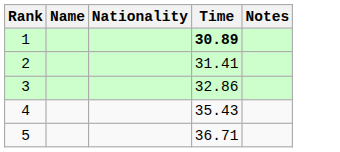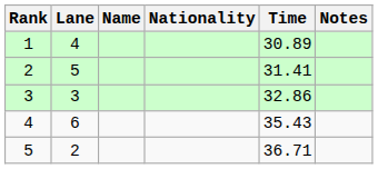 <table class="wikitable sortable" style="text-align:center">
 <tr>
 <th>Rank</th>
+<th>Lane</th>
 <th>Name</th>
 <th>Nationality</th>
 <th>Time</th>
 <th>Notes</th>
 </tr>
 <tr bgcolor=ccffcc>
 <td>1</td>
+<td>4</td>
 <td align=left></td>
 <td align=left></td>
-<td><strong>30.89</strong></td>
+<td>30.89</td>
 <td><strong></strong> <strong></strong></td>
 </tr>
 <tr bgcolor=ccffcc>
 <td>2</td>
+<td>5</td>
 <td align=left></td>
 <td align=left></td>
 <td>31.41</td>
 <td><strong></strong></td>
 </tr>
 <tr bgcolor=ccffcc>
+<td>3</td>
 <td>3</td>
 <td align=left></td>
 <td align=left></td>
 <td>32.86</td>
 <td></td>
 </tr>
 <tr>
 <td>4</td>
+<td>6</td>
 <td align=left></td>
 <td align=left></td>
 <td>35.43</td>
 <td></td>
 </tr>
 <tr>
 <td>5</td>
+<td>2</td>
 <td align=left></td>
 <td align=left></td>
 <td>36.71</td>
 <td></td>
 </tr>
 </table>
